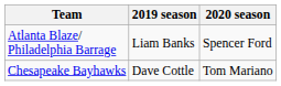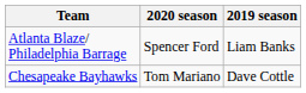 <table class="wikitable">
 <tr>
 <th>Team</th>
+<th>2020 season</th>
 <th>2019 season</th>
-<th>2020 season</th>
 </tr>
 <tr>
 <td><a href='#'>Atlanta Blaze</a>/ <br> <a href='#'>Philadelphia Barrage</a></td>
+<td>Spencer Ford</td>
 <td>Liam Banks</td>
-<td>Spencer Ford</td>
 </tr>
 <tr>
 <td><a href='#'>Chesapeake Bayhawks</a></td>
+<td>Tom Mariano</td>
 <td>Dave Cottle</td>
-<td>Tom Mariano</td>
 </tr>
 </table>
